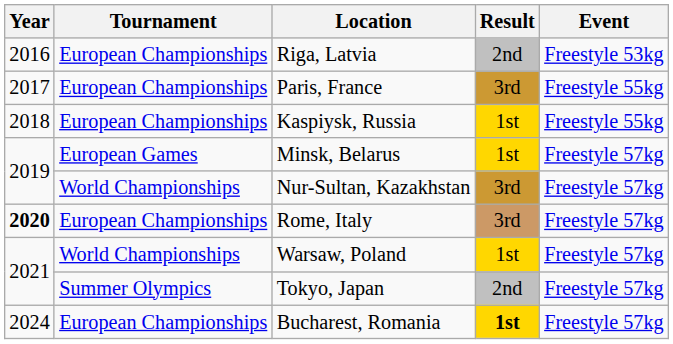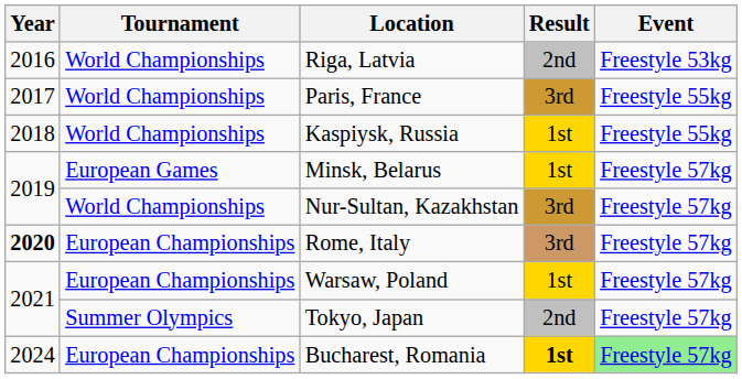 <table class="wikitable" style="font-size:95%;">
 <tr>
 <th>Year</th>
 <th>Tournament</th>
 <th>Location</th>
 <th>Result</th>
 <th>Event</th>
 </tr>
 <tr>
 <td>2016</td>
-<td><a href='#'>European Championships</a></td>
+<td><a href='#'>World Championships</a></td>
 <td>Riga, Latvia</td>
 <td align="center" bgcolor="silver">2nd</td>
 <td><a href='#'>Freestyle 53kg</a></td>
 </tr>
 <tr>
 <td>2017</td>
-<td><a href='#'>European Championships</a></td>
+<td><a href='#'>World Championships</a></td>
 <td>Paris, France</td>
 <td align="center" bgcolor="cc9933">3rd</td>
 <td><a href='#'>Freestyle 55kg</a></td>
 </tr>
 <tr>
 <td>2018</td>
-<td><a href='#'>European Championships</a></td>
+<td><a href='#'>World Championships</a></td>
 <td>Kaspiysk, Russia</td>
 <td align="center" bgcolor="gold">1st</td>
 <td><a href='#'>Freestyle 55kg</a></td>
 </tr>
 <tr>
 <td rowspan=2>2019</td>
 <td><a href='#'>European Games</a></td>
 <td>Minsk, Belarus</td>
 <td align="center" bgcolor="gold">1st</td>
 <td><a href='#'>Freestyle 57kg</a></td>
 </tr>
 <tr>
 <td><a href='#'>World Championships</a></td>
 <td>Nur-Sultan, Kazakhstan</td>
 <td align="center" bgcolor="cc9933">3rd</td>
 <td><a href='#'>Freestyle 57kg</a></td>
 </tr>
 <tr>
 <td><strong>2020</strong></td>
 <td><a href='#'>European Championships</a></td>
 <td>Rome, Italy</td>
 <td align="center" bgcolor="cc9966">3rd</td>
 <td><a href='#'>Freestyle 57kg</a></td>
 </tr>
 <tr>
 <td rowspan=2>2021</td>
-<td><a href='#'>World Championships</a></td>
+<td><a href='#'>European Championships</a></td>
 <td>Warsaw, Poland</td>
 <td align="center" bgcolor="gold">1st</td>
 <td><a href='#'>Freestyle 57kg</a></td>
 </tr>
 <tr>
 <td><a href='#'>Summer Olympics</a></td>
 <td>Tokyo, Japan</td>
 <td align="center" bgcolor="silver">2nd</td>
 <td><a href='#'>Freestyle 57kg</a></td>
 </tr>
 <tr>
 <td>2024</td>
 <td><a href='#'>European Championships</a></td>
 <td>Bucharest, Romania</td>
 <td align="center" bgcolor="gold"><strong>1st</strong></td>
-<td><a href='#'>Freestyle 57kg</a></td>
+<td style="background: lightgreen;"><a href='#'>Freestyle 57kg</a></td>
 </tr>
 </table>
